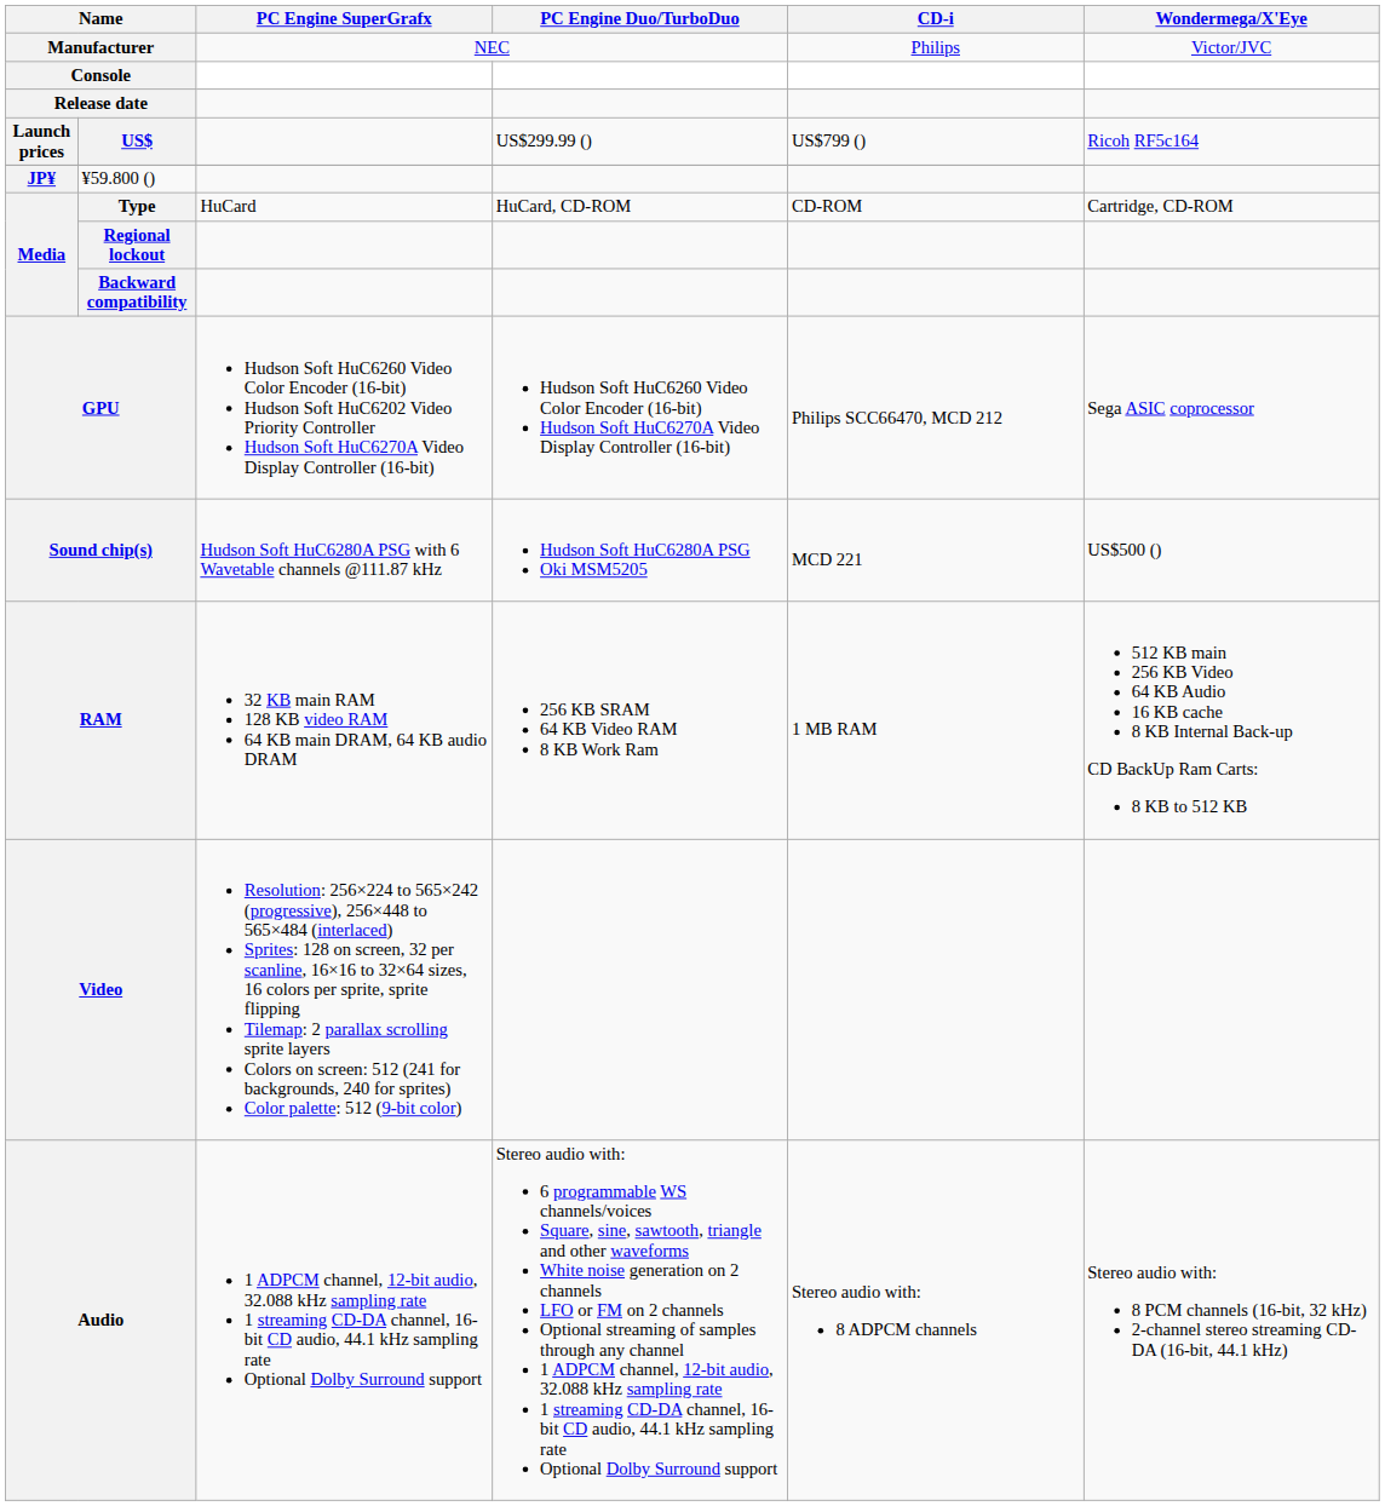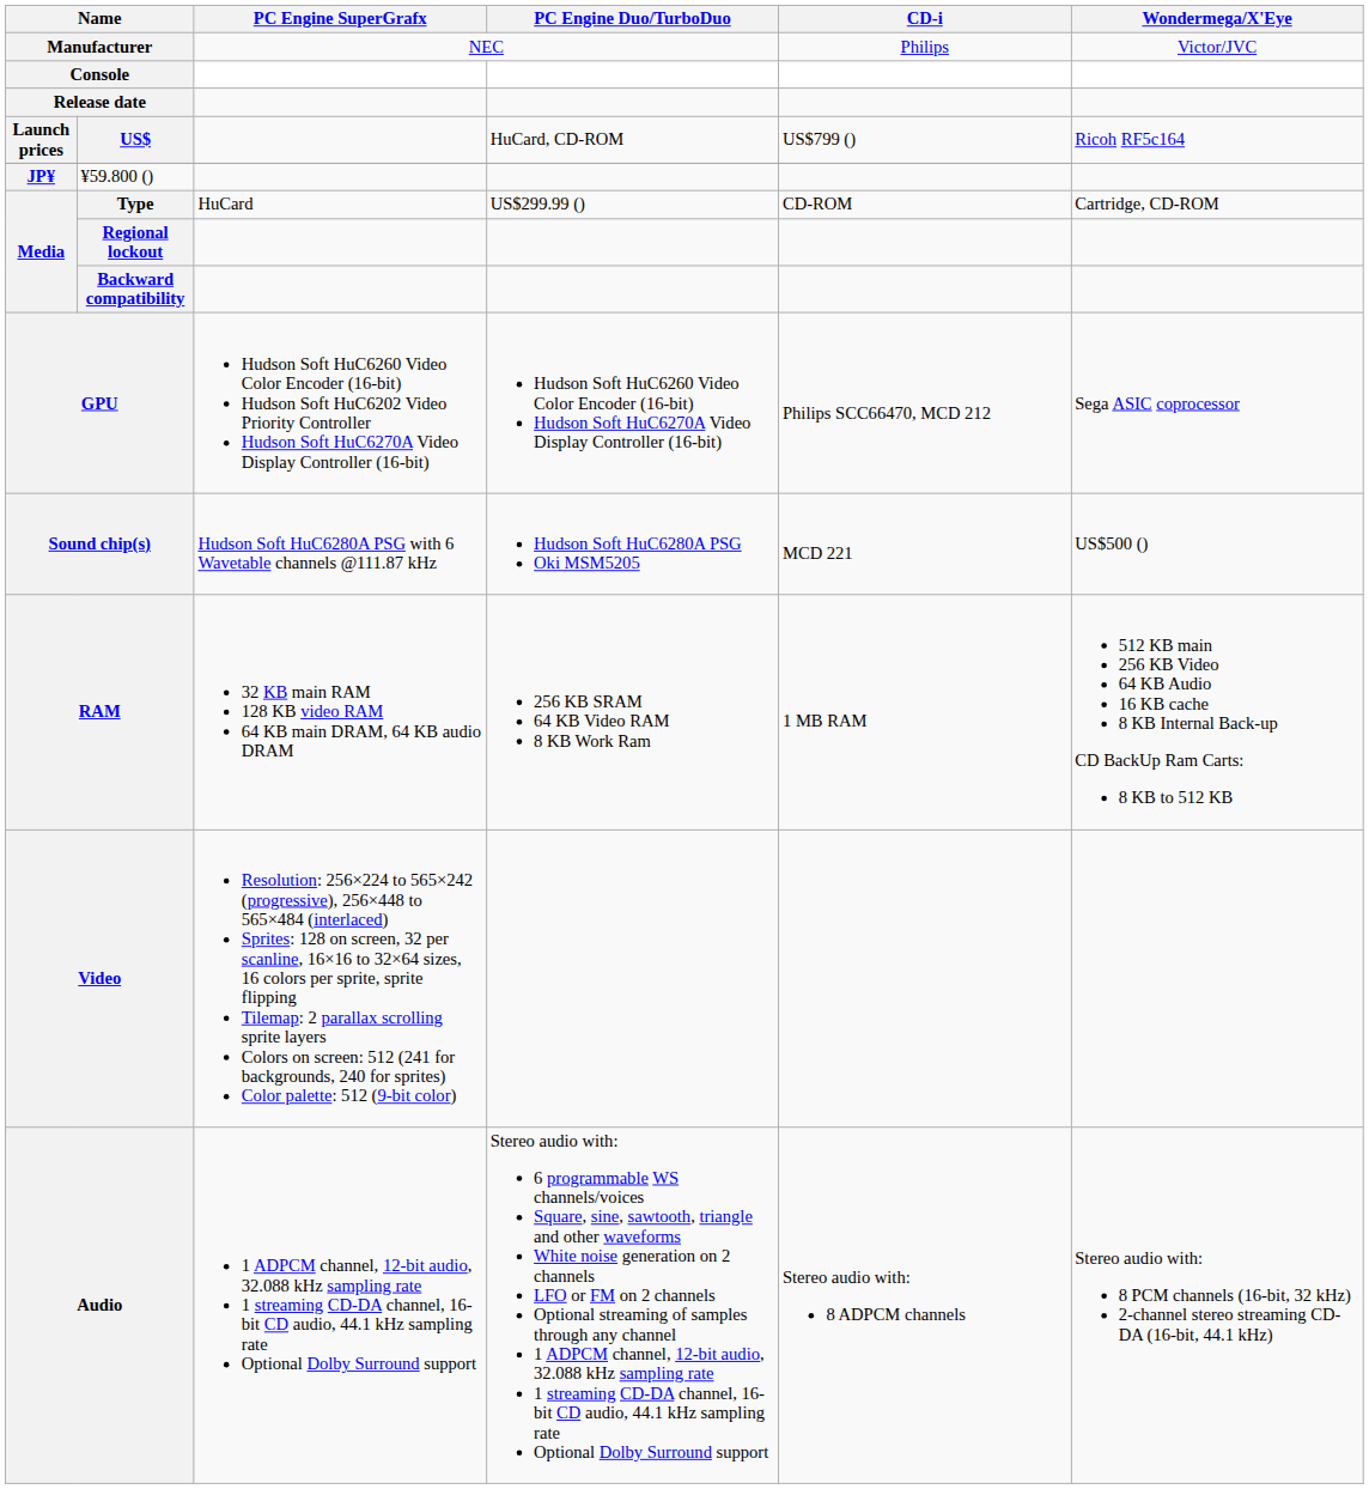 <table class="wikitable">
 <tr>
 <th colspan="2" style="width: 7.5%">Name</th>
 <th style="width: 18.5%;"><a href='#'>PC Engine SuperGrafx</a></th>
 <th style="width: 18.5%;"><a href='#'>PC Engine Duo/TurboDuo</a></th>
 <th style="width: 18.5%;"><a href='#'>CD-i</a></th>
 <th style="width: 18.5%;"><a href='#'>Wondermega/X'Eye</a></th>
 </tr>
 <tr style="text-align:center;">
 <th colspan="2">Manufacturer</th>
 <td colspan="2"><a href='#'>NEC</a></td>
 <td><a href='#'>Philips</a></td>
 <td><a href='#'>Victor/JVC</a></td>
 </tr>
 <tr style="text-align:center;">
 <th colspan="2">Console</th>
 <td style="background:white;"></td>
 <td style="background:white;"><br></td>
 <td style="background:white;"><br></td>
 <td style="background:white;"></td>
 </tr>
 <tr style="vertical-align: center">
 <th colspan="2">Release date</th>
 <td></td>
 <td></td>
 <td></td>
 <td></td>
 </tr>
 <tr>
 <th rowspan="2">Launch prices</th>
 <th><a href='#'>US$</a></th>
 <td></td>
-<td>US$299.99 ()</td>
+<td>HuCard, CD-ROM</td>
 <td>US$799 ()</td>
 <td><a href='#'>Ricoh</a> <a href='#'>RF5c164</a></td>
 </tr>
 <tr>
 </tr>
 <tr>
 </tr>
 <tr>
 <th><a href='#'>JP¥</a></th>
 <td>¥59.800 ()</td>
 <td></td>
 <td></td>
 <td></td>
 </tr>
 <tr>
 <th rowspan="3"><a href='#'>Media</a></th>
 <th>Type</th>
 <td>HuCard</td>
-<td>HuCard, CD-ROM</td>
+<td>US$299.99 ()</td>
 <td>CD-ROM</td>
 <td>Cartridge, CD-ROM</td>
 </tr>
 <tr>
 <th><a href='#'>Regional lockout</a></th>
 <td></td>
 <td></td>
 <td></td>
 <td></td>
 </tr>
 <tr>
 <th><a href='#'>Backward compatibility</a></th>
 <td></td>
 <td></td>
 <td></td>
 <td></td>
 </tr>
 <tr>
 <th colspan="2"><a href='#'>GPU</a></th>
 <td><br><ul><li>Hudson Soft HuC6260 Video Color Encoder (16-bit)</li><li>Hudson Soft HuC6202 Video Priority Controller</li><li><a href='#'>Hudson Soft HuC6270A</a> Video Display Controller (16-bit)</li></ul></td>
 <td><br><ul><li>Hudson Soft HuC6260 Video Color Encoder (16-bit)</li><li><a href='#'>Hudson Soft HuC6270A</a> Video Display Controller (16-bit)</li></ul></td>
 <td><br>Philips SCC66470, MCD 212</td>
 <td>Sega <a href='#'>ASIC</a> <a href='#'>coprocessor</a></td>
 </tr>
 <tr>
 <th colspan="2"><a href='#'>Sound chip(s)</a></th>
 <td><br><a href='#'>Hudson Soft HuC6280A PSG</a> with 6 <a href='#'>Wavetable</a> channels @111.87 kHz</td>
 <td><br><ul><li><a href='#'>Hudson Soft HuC6280A PSG</a></li><li><a href='#'>Oki MSM5205</a></li></ul></td>
 <td><br>MCD 221</td>
 <td>US$500 ()</td>
 </tr>
 <tr>
 <th colspan="2"><a href='#'>RAM</a></th>
 <td><br><ul><li>32 <a href='#'>KB</a> main RAM</li><li>128 KB <a href='#'>video RAM</a></li><li>64 KB main DRAM, 64 KB audio DRAM</li></ul></td>
 <td><br><ul><li>256 KB SRAM</li><li>64 KB Video RAM</li><li>8 KB Work Ram</li></ul></td>
 <td><br>1 MB RAM</td>
 <td><br><ul><li>512 KB main</li><li>256 KB Video</li><li>64 KB Audio</li><li>16 KB cache</li><li>8 KB Internal Back-up</li></ul>CD BackUp Ram Carts:<ul><li>8 KB to 512 KB </li></ul></td>
 </tr>
 <tr>
 <th colspan="2"><a href='#'>Video</a></th>
 <td><br><ul><li><a href='#'>Resolution</a>: 256×224 to 565×242 (<a href='#'>progressive</a>), 256×448 to 565×484 (<a href='#'>interlaced</a>)</li><li><a href='#'>Sprites</a>: 128 on screen, 32 per <a href='#'>scanline</a>, 16×16 to 32×64 sizes, 16 colors per sprite, sprite flipping</li><li><a href='#'>Tilemap</a>: 2 <a href='#'>parallax scrolling</a> sprite layers</li><li>Colors on screen: 512 (241 for backgrounds, 240 for sprites)</li><li><a href='#'>Color palette</a>: 512 (<a href='#'>9-bit color</a>)</li></ul></td>
 <td></td>
 <td></td>
 <td></td>
 </tr>
 <tr>
 <th colspan="2">Audio</th>
 <td><br><ul><li>1 <a href='#'>ADPCM</a> channel, <a href='#'>12-bit audio</a>, 32.088 kHz <a href='#'>sampling rate</a></li><li>1 <a href='#'>streaming</a> <a href='#'>CD-DA</a> channel, 16-bit <a href='#'>CD</a> audio, 44.1 kHz sampling rate</li><li>Optional <a href='#'>Dolby Surround</a> support</li></ul></td>
 <td>Stereo audio with:<br><ul><li>6 <a href='#'>programmable</a> <a href='#'>WS</a> channels/voices</li><li><a href='#'>Square</a>, <a href='#'>sine</a>, <a href='#'>sawtooth</a>, <a href='#'>triangle</a> and other <a href='#'>waveforms</a></li><li><a href='#'>White noise</a> generation on 2 channels</li><li><a href='#'>LFO</a> or <a href='#'>FM</a> on 2 channels</li><li>Optional streaming of samples through any channel</li><li>1 <a href='#'>ADPCM</a> channel, <a href='#'>12-bit audio</a>, 32.088 kHz <a href='#'>sampling rate</a></li><li>1 <a href='#'>streaming</a> <a href='#'>CD-DA</a> channel, 16-bit <a href='#'>CD</a> audio, 44.1 kHz sampling rate</li><li>Optional <a href='#'>Dolby Surround</a> support</li></ul></td>
 <td>Stereo audio with:<br><ul><li>8 ADPCM channels</li></ul></td>
 <td>Stereo audio with:<br><ul><li>8 PCM channels (16-bit, 32 kHz)</li><li>2-channel stereo streaming CD-DA (16-bit, 44.1 kHz)</li></ul></td>
 </tr>
 </table>
